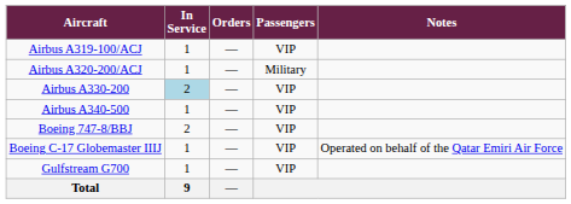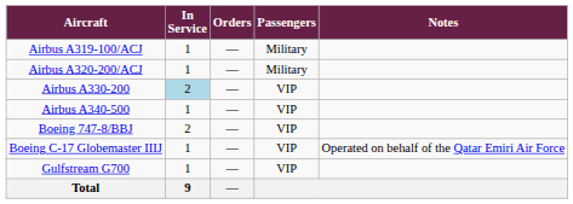 <table class="wikitable" style="margin:0.5em auto;text-align:center;">
 <tr style="color:white;">
 <th style="background-color:#662046;">Aircraft</th>
 <th style="background-color:#662046;">In<br>Service</th>
 <th style="background-color:#662046;">Orders</th>
 <th style="background-color:#662046;">Passengers</th>
 <th style="background-color:#662046;">Notes</th>
 </tr>
 <tr>
 <td><a href='#'>Airbus A319-100/ACJ</a></td>
 <td>1</td>
 <td>—</td>
-<td><abbr>VIP</abbr></td>
+<td><abbr>Military</abbr></td>
 <td></td>
 </tr>
 <tr>
 <td><a href='#'>Airbus A320-200/ACJ</a></td>
 <td>1</td>
 <td>—</td>
 <td><abbr>Military</abbr></td>
 <td></td>
 </tr>
 <tr>
 <td><a href='#'>Airbus A330-200</a></td>
 <td style="background: lightblue;">2</td>
 <td>—</td>
 <td><abbr>VIP</abbr></td>
 <td></td>
 </tr>
 <tr>
 <td><a href='#'>Airbus A340-500</a></td>
 <td>1</td>
 <td>—</td>
 <td><abbr>VIP</abbr></td>
 <td></td>
 </tr>
 <tr>
 <td><a href='#'>Boeing 747-8/BBJ</a></td>
 <td>2</td>
 <td>—</td>
 <td><abbr>VIP</abbr></td>
 <td></td>
 </tr>
 <tr>
 <td><a href='#'>Boeing C-17 Globemaster IIIJ</a></td>
 <td>1</td>
 <td>—</td>
 <td><abbr>VIP</abbr></td>
 <td>Operated on behalf of the <a href='#'>Qatar Emiri Air Force</a></td>
 </tr>
 <tr>
 <td><a href='#'>Gulfstream G700</a></td>
 <td>1</td>
 <td>—</td>
 <td><abbr>VIP</abbr></td>
 <td></td>
 </tr>
 <tr>
 <th>Total</th>
 <th>9</th>
 <th>—</th>
 <th colspan="2"></th>
 </tr>
 </table>
